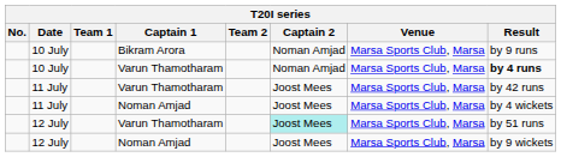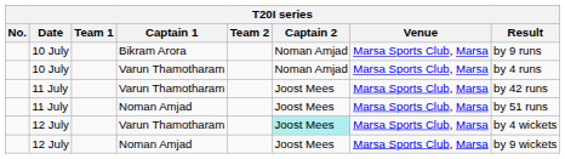 <table class="wikitable">
 <tr>
 <th colspan="9">T20I series</th>
 </tr>
 <tr>
 <th>No.</th>
 <th>Date</th>
 <th>Team 1</th>
 <th>Captain 1</th>
 <th>Team 2</th>
 <th>Captain 2</th>
 <th>Venue</th>
 <th>Result</th>
 </tr>
 <tr>
 <td></td>
 <td>10 July</td>
 <td></td>
 <td>Bikram Arora</td>
 <td></td>
 <td>Noman Amjad</td>
 <td><a href='#'>Marsa Sports Club</a>, <a href='#'>Marsa</a></td>
 <td> by 9 runs</td>
 </tr>
 <tr>
 <td></td>
 <td>10 July</td>
 <td></td>
 <td>Varun Thamotharam</td>
 <td></td>
 <td>Noman Amjad</td>
 <td><a href='#'>Marsa Sports Club</a>, <a href='#'>Marsa</a></td>
-<td><strong> by 4 runs</strong></td>
+<td> by 4 runs</td>
 </tr>
 <tr>
 <td></td>
 <td>11 July</td>
 <td></td>
 <td>Varun Thamotharam</td>
 <td></td>
 <td>Joost Mees</td>
 <td><a href='#'>Marsa Sports Club</a>, <a href='#'>Marsa</a></td>
 <td> by 42 runs</td>
 </tr>
 <tr>
 <td></td>
 <td>11 July</td>
 <td></td>
 <td>Noman Amjad</td>
 <td></td>
 <td>Joost Mees</td>
 <td><a href='#'>Marsa Sports Club</a>, <a href='#'>Marsa</a></td>
-<td> by 4 wickets</td>
+<td> by 51 runs</td>
 </tr>
 <tr>
 <td></td>
 <td>12 July</td>
 <td></td>
 <td>Varun Thamotharam</td>
 <td></td>
 <td style="background: paleturquoise;">Joost Mees</td>
 <td><a href='#'>Marsa Sports Club</a>, <a href='#'>Marsa</a></td>
-<td> by 51 runs</td>
+<td> by 4 wickets</td>
 </tr>
 <tr>
 <td></td>
 <td>12 July</td>
 <td></td>
 <td>Noman Amjad</td>
 <td></td>
 <td>Joost Mees</td>
 <td><a href='#'>Marsa Sports Club</a>, <a href='#'>Marsa</a></td>
 <td> by 9 wickets</td>
 </tr>
 </table>
